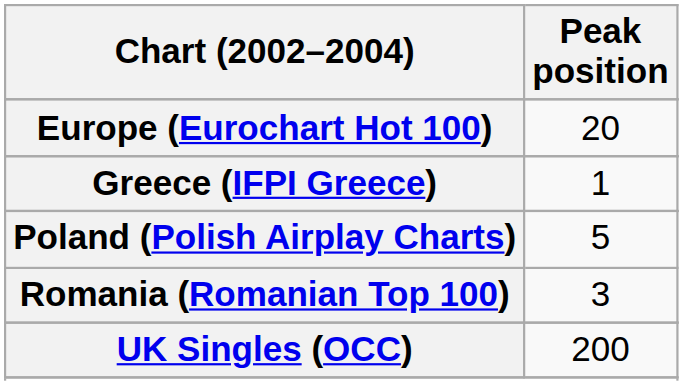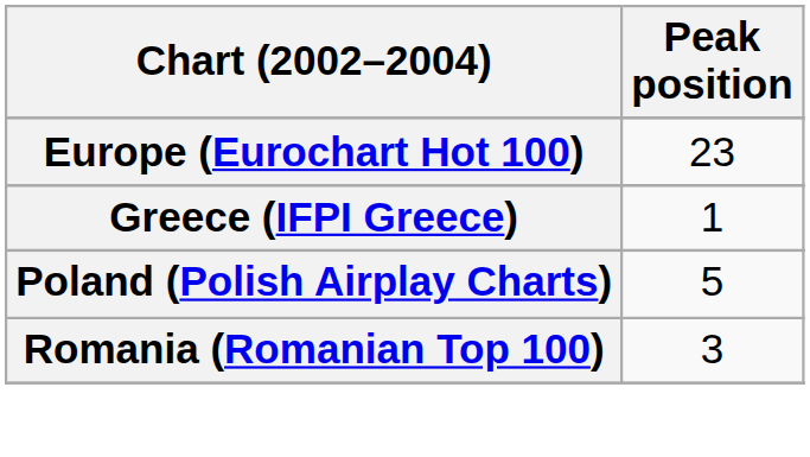 <table class="wikitable sortable plainrowheaders" style="text-align:center">
 <tr>
 <th>Chart (2002–2004)</th>
 <th>Peak<br>position</th>
 </tr>
 <tr>
 </tr>
 <tr>
 </tr>
 <tr>
 </tr>
 <tr>
 </tr>
 <tr>
 </tr>
 <tr>
 </tr>
 <tr>
 <th scope="row">Europe (<a href='#'>Eurochart Hot 100</a>)</th>
-<td>20</td>
+<td>23</td>
 </tr>
 <tr>
 </tr>
 <tr>
 </tr>
 <tr>
 </tr>
 <tr>
 <th scope="row">Greece (<a href='#'>IFPI Greece</a>)</th>
 <td>1</td>
 </tr>
 <tr>
 </tr>
 <tr>
 </tr>
 <tr>
 </tr>
 <tr>
 </tr>
 <tr>
 </tr>
 <tr>
 </tr>
 <tr>
 </tr>
 <tr>
 <th scope="row">Poland (<a href='#'>Polish Airplay Charts</a>)</th>
 <td>5</td>
 </tr>
 <tr>
 <th scope="row">Romania (<a href='#'>Romanian Top 100</a>)</th>
 <td>3</td>
 </tr>
 <tr>
 </tr>
 <tr>
 </tr>
 <tr>
 </tr>
 <tr>
-<th scope="row"><a href='#'>UK Singles</a> (<a href='#'>OCC</a>)</th>
-<td>200</td>
-</tr>
-<tr>
 </tr>
 <tr>
 </tr>
 <tr>
 </tr>
 </table>
